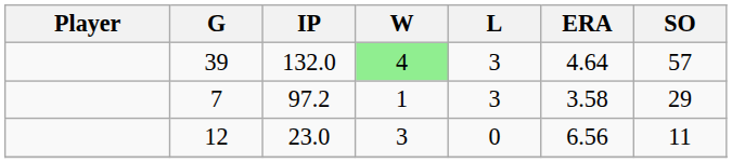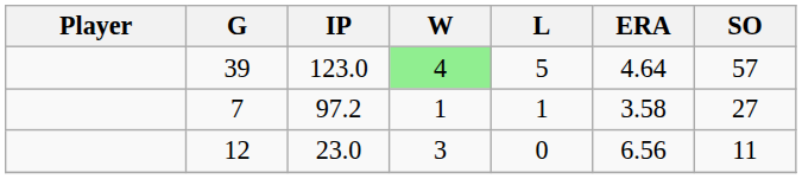 <table class="wikitable sortable">
 <tr>
 <th bgcolor="#DDDDFF" width="16%">Player</th>
 <th bgcolor="#DDDDFF" width="9%">G</th>
 <th bgcolor="#DDDDFF" width="9%">IP</th>
 <th bgcolor="#DDDDFF" width="9%">W</th>
 <th bgcolor="#DDDDFF" width="9%">L</th>
 <th bgcolor="#DDDDFF" width="9%">ERA</th>
 <th bgcolor="#DDDDFF" width="9%">SO</th>
 </tr>
 <tr align="center">
 <td></td>
 <td>39</td>
-<td>132.0</td>
+<td>123.0</td>
 <td style="background: lightgreen;">4</td>
-<td>3</td>
+<td>5</td>
 <td>4.64</td>
 <td>57</td>
 </tr>
 <tr align="center">
 <td></td>
 <td>7</td>
 <td>97.2</td>
 <td>1</td>
-<td>3</td>
+<td>1</td>
 <td>3.58</td>
-<td>29</td>
+<td>27</td>
 </tr>
 <tr align="center">
 <td></td>
 <td>12</td>
 <td>23.0</td>
 <td>3</td>
 <td>0</td>
 <td>6.56</td>
 <td>11</td>
 </tr>
 <tr align="center">
 </tr>
 </table>
